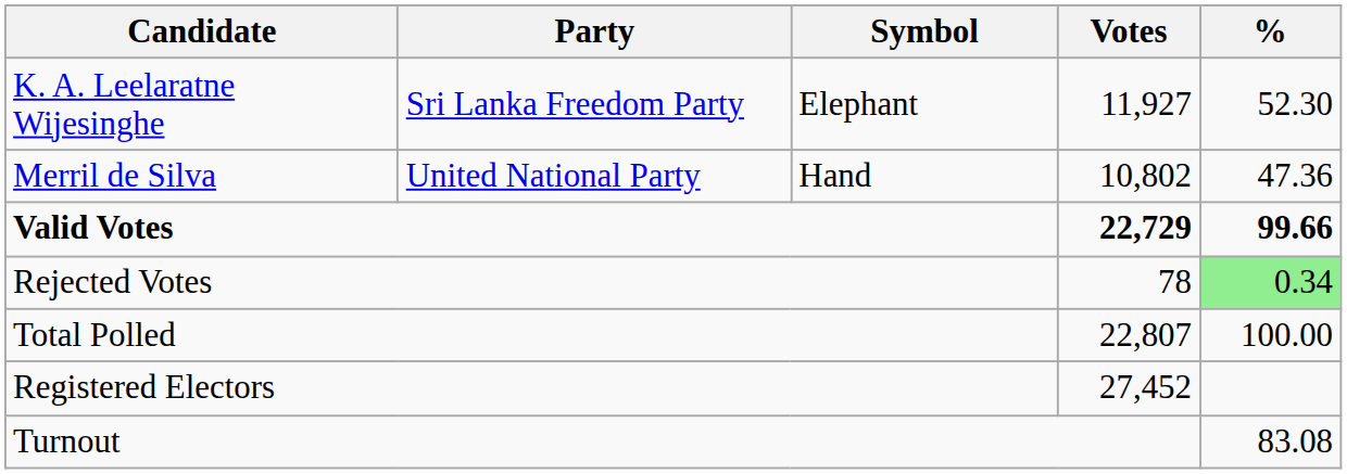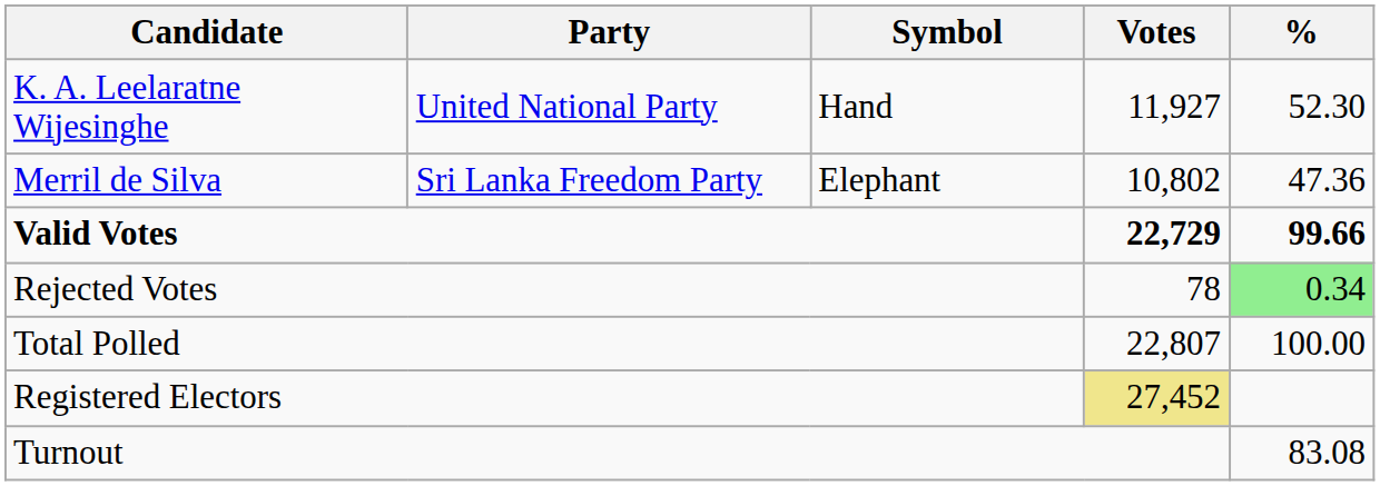 <table class="wikitable" border="1" style="text-align:right;">
 <tr>
 <th align=left width="180">Candidate</th>
 <th align=left width="180">Party</th>
 <th align=left width="120">Symbol</th>
 <th align=left width="60">Votes</th>
 <th align=left width="60">%</th>
 </tr>
 <tr>
 <td align=left><a href='#'>K. A. Leelaratne Wijesinghe</a></td>
-<td align=left><a href='#'>Sri Lanka Freedom Party</a></td>
-<td align=left>Elephant</td>
+<td align=left><a href='#'>United National Party</a></td>
+<td align=left>Hand</td>
 <td>11,927</td>
 <td>52.30</td>
 </tr>
 <tr>
 <td align=left><a href='#'>Merril de Silva</a></td>
-<td align=left><a href='#'>United National Party</a></td>
-<td align=left>Hand</td>
+<td align=left><a href='#'>Sri Lanka Freedom Party</a></td>
+<td align=left>Elephant</td>
 <td>10,802</td>
 <td>47.36</td>
 </tr>
 <tr>
 <td align=left colspan=3><strong>Valid Votes</strong></td>
 <td><strong>22,729</strong></td>
 <td><strong>99.66</strong></td>
 </tr>
 <tr>
 <td align=left colspan=3>Rejected Votes</td>
 <td>78</td>
 <td style="background: lightgreen;">0.34</td>
 </tr>
 <tr>
 <td align=left colspan=3>Total Polled</td>
 <td>22,807</td>
 <td>100.00</td>
 </tr>
 <tr>
 <td align=left colspan=3>Registered Electors</td>
-<td>27,452</td>
+<td style="background: khaki;">27,452</td>
 <td></td>
 </tr>
 <tr>
 <td align=left colspan=4>Turnout</td>
 <td>83.08</td>
 </tr>
 </table>
